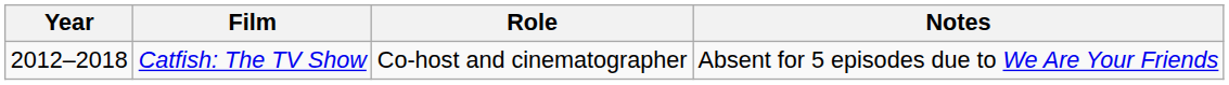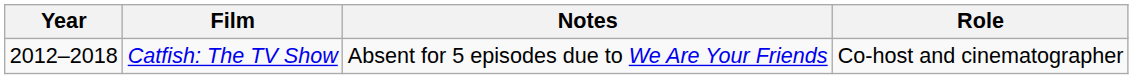 <table class="wikitable sortable">
 <tr>
 <th>Year</th>
 <th>Film</th>
+<th class="unsortable">Notes</th>
 <th>Role</th>
-<th class="unsortable">Notes</th>
 </tr>
 <tr>
 <td>2012–2018</td>
 <td><em><a href='#'>Catfish: The TV Show</a></em></td>
+<td>Absent for 5 episodes due to <em><a href='#'>We Are Your Friends</a></em></td>
 <td>Co-host and cinematographer</td>
-<td>Absent for 5 episodes due to <em><a href='#'>We Are Your Friends</a></em></td>
 </tr>
 </table>
